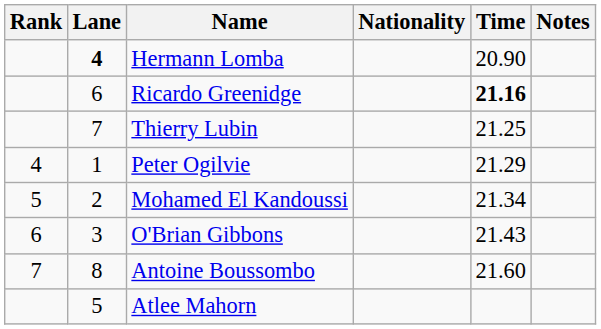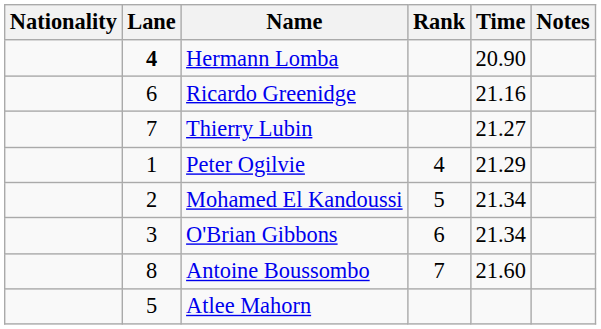 <table class="wikitable sortable" style="text-align:center">
 <tr>
-<th>Rank</th>
+<th>Nationality</th>
 <th>Lane</th>
 <th>Name</th>
-<th>Nationality</th>
+<th>Rank</th>
 <th>Time</th>
 <th>Notes</th>
 </tr>
 <tr>
-<td></td>
+<td align=left></td>
 <td><strong>4</strong></td>
 <td align=left><a href='#'>Hermann Lomba</a></td>
-<td align=left></td>
+<td></td>
 <td>20.90</td>
 <td></td>
 </tr>
 <tr>
-<td></td>
+<td align=left></td>
 <td>6</td>
 <td align=left><a href='#'>Ricardo Greenidge</a></td>
-<td align=left></td>
-<td><strong>21.16</strong></td>
+<td></td>
+<td>21.16</td>
 <td></td>
 </tr>
 <tr>
-<td></td>
+<td align=left></td>
 <td>7</td>
 <td align=left><a href='#'>Thierry Lubin</a></td>
-<td align=left></td>
-<td>21.25</td>
+<td></td>
+<td>21.27</td>
 <td></td>
 </tr>
 <tr>
-<td>4</td>
+<td align=left></td>
 <td>1</td>
 <td align=left><a href='#'>Peter Ogilvie</a></td>
-<td align=left></td>
+<td>4</td>
 <td>21.29</td>
 <td></td>
 </tr>
 <tr>
-<td>5</td>
+<td align=left></td>
 <td>2</td>
 <td align=left><a href='#'>Mohamed El Kandoussi</a></td>
-<td align=left></td>
+<td>5</td>
 <td>21.34</td>
 <td></td>
 </tr>
 <tr>
-<td>6</td>
+<td align=left></td>
 <td>3</td>
 <td align=left><a href='#'>O'Brian Gibbons</a></td>
-<td align=left></td>
-<td>21.43</td>
+<td>6</td>
+<td>21.34</td>
 <td></td>
 </tr>
 <tr>
-<td>7</td>
+<td align=left></td>
 <td>8</td>
 <td align=left><a href='#'>Antoine Boussombo</a></td>
-<td align=left></td>
+<td>7</td>
 <td>21.60</td>
 <td></td>
 </tr>
 <tr>
-<td></td>
+<td align=left></td>
 <td>5</td>
 <td align=left><a href='#'>Atlee Mahorn</a></td>
-<td align=left></td>
+<td></td>
 <td></td>
 <td></td>
 </tr>
 </table>
